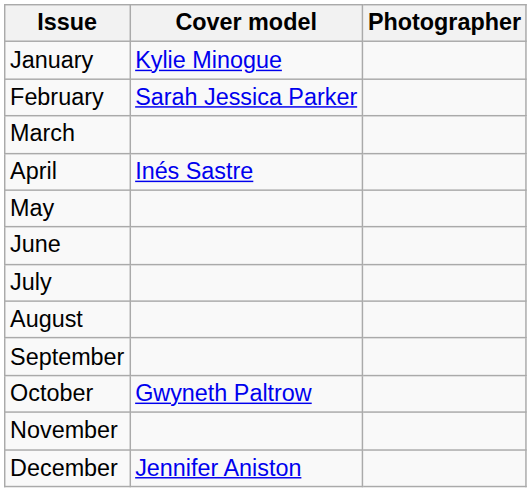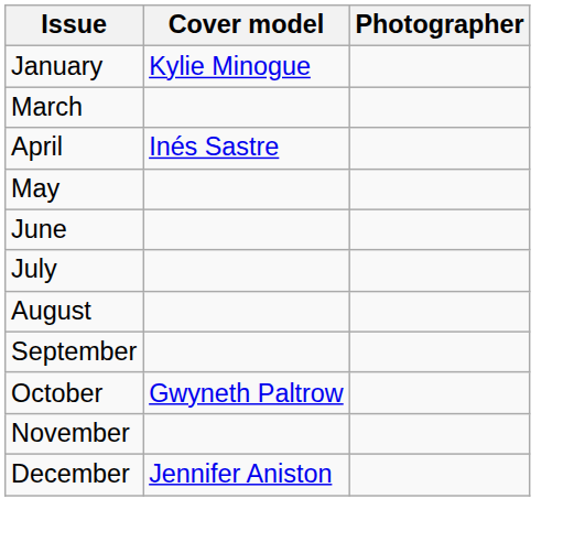 <table class="wikitable">
 <tr>
 <th>Issue</th>
 <th>Cover model</th>
 <th>Photographer</th>
 </tr>
 <tr>
 <td>January</td>
 <td><a href='#'>Kylie Minogue</a></td>
-<td></td>
-</tr>
-<tr>
-<td>February</td>
-<td><a href='#'>Sarah Jessica Parker</a></td>
 <td></td>
 </tr>
 <tr>
 <td>March</td>
 <td></td>
 <td></td>
 </tr>
 <tr>
 <td>April</td>
 <td><a href='#'>Inés Sastre</a></td>
 <td></td>
 </tr>
 <tr>
 <td>May</td>
 <td></td>
 <td></td>
 </tr>
 <tr>
 <td>June</td>
 <td></td>
 <td></td>
 </tr>
 <tr>
 <td>July</td>
 <td></td>
 <td></td>
 </tr>
 <tr>
 <td>August</td>
 <td></td>
 <td></td>
 </tr>
 <tr>
 <td>September</td>
 <td></td>
 <td></td>
 </tr>
 <tr>
 <td>October</td>
 <td><a href='#'>Gwyneth Paltrow</a></td>
 <td></td>
 </tr>
 <tr>
 <td>November</td>
 <td></td>
 <td></td>
 </tr>
 <tr>
 <td>December</td>
 <td><a href='#'>Jennifer Aniston</a></td>
 <td></td>
 </tr>
 </table>
